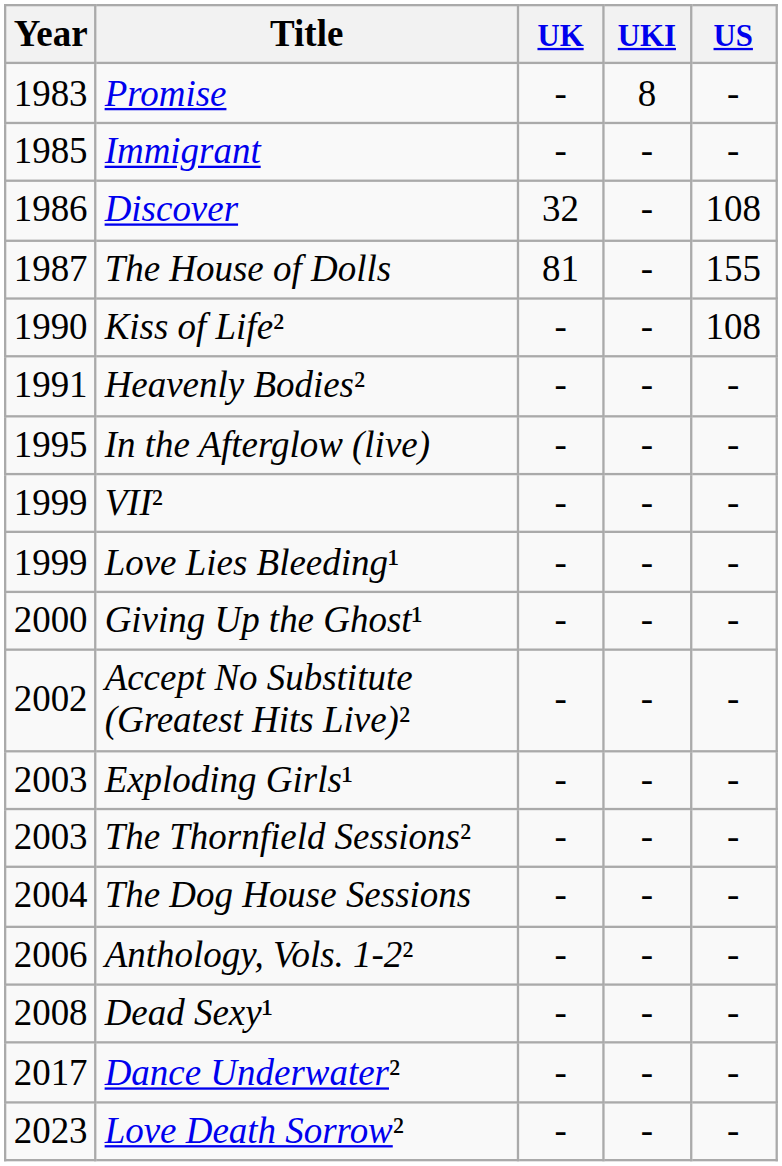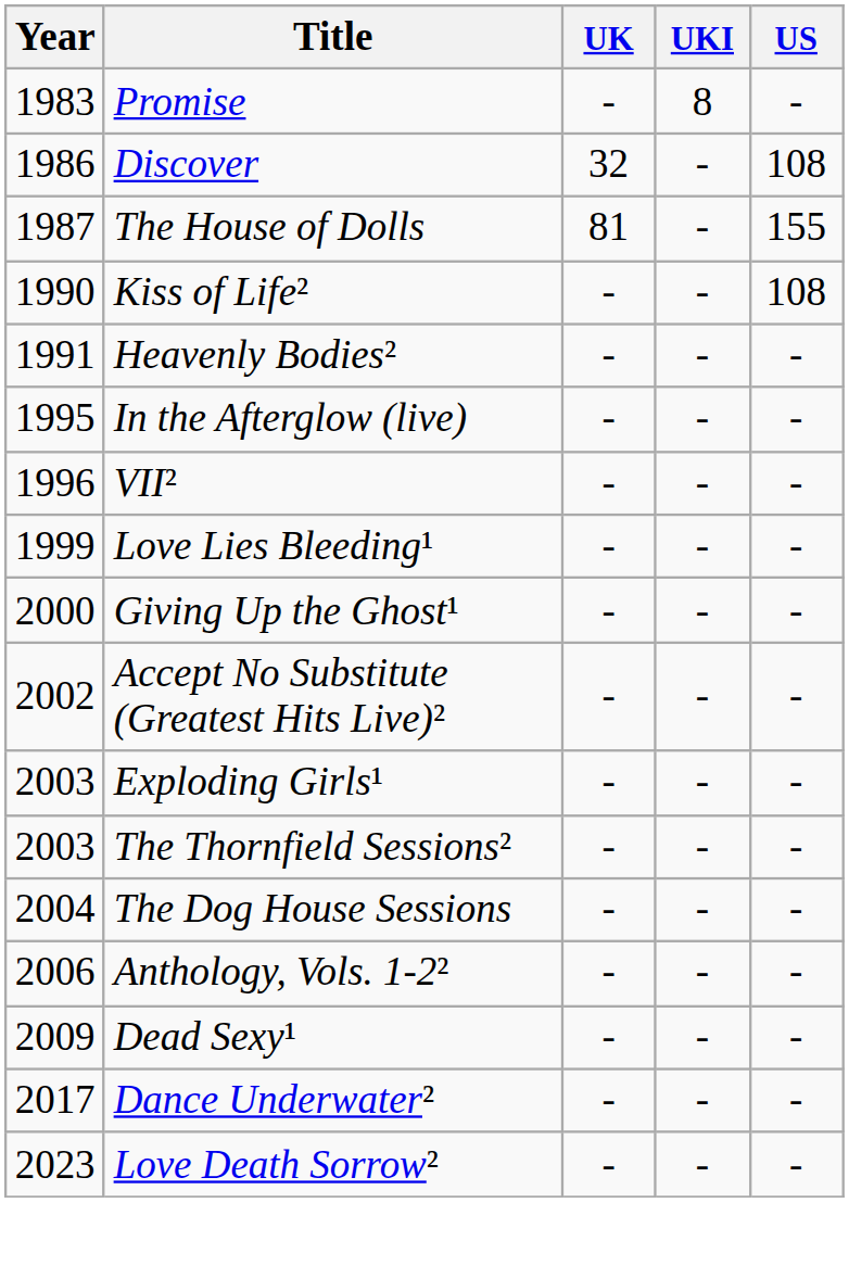 <table class="wikitable">
 <tr>
 <th width="30"><strong>Year</strong></th>
 <th style="width:175px;"><strong>Title</strong></th>
 <th width="30"><a href='#'><small>UK</small></a></th>
 <th width="30"><small><a href='#'>UKI</a></small></th>
 <th width="30"><small><a href='#'>US</a></small></th>
 </tr>
 <tr>
 <td>1983</td>
 <td><a href='#'><em>Promise</em></a></td>
 <td style="text-align:center;">-</td>
 <td style="text-align:center;">8</td>
-<td style="text-align:center;">-</td>
-</tr>
-<tr>
-<td>1985</td>
-<td><a href='#'><em>Immigrant</em></a></td>
-<td style="text-align:center;">-</td>
-<td style="text-align:center;">-</td>
 <td style="text-align:center;">-</td>
 </tr>
 <tr>
 <td>1986</td>
 <td><a href='#'><em>Discover</em></a></td>
 <td style="text-align:center;">32</td>
 <td style="text-align:center;">-</td>
 <td style="text-align:center;">108</td>
 </tr>
 <tr>
 <td>1987</td>
 <td><em>The House of Dolls</em></td>
 <td style="text-align:center;">81</td>
 <td style="text-align:center;">-</td>
 <td style="text-align:center;">155</td>
 </tr>
 <tr>
 <td>1990</td>
 <td><em>Kiss of Life</em>²</td>
 <td style="text-align:center;">-</td>
 <td style="text-align:center;">-</td>
 <td style="text-align:center;">108</td>
 </tr>
 <tr>
 <td>1991</td>
 <td><em>Heavenly Bodies</em>²</td>
 <td style="text-align:center;">-</td>
 <td style="text-align:center;">-</td>
 <td style="text-align:center;">-</td>
 </tr>
 <tr>
 <td>1995</td>
 <td><em>In the Afterglow (live)</em></td>
 <td style="text-align:center;">-</td>
 <td style="text-align:center;">-</td>
 <td style="text-align:center;">-</td>
 </tr>
 <tr>
-<td>1999</td>
+<td>1996</td>
 <td><em>VII</em>²</td>
 <td style="text-align:center;">-</td>
 <td style="text-align:center;">-</td>
 <td style="text-align:center;">-</td>
 </tr>
 <tr>
 <td>1999</td>
 <td><em>Love Lies Bleeding</em>¹</td>
 <td style="text-align:center;">-</td>
 <td style="text-align:center;">-</td>
 <td style="text-align:center;">-</td>
 </tr>
 <tr>
 <td>2000</td>
 <td><em>Giving Up the Ghost</em>¹</td>
 <td style="text-align:center;">-</td>
 <td style="text-align:center;">-</td>
 <td style="text-align:center;">-</td>
 </tr>
 <tr>
 <td>2002</td>
 <td><em>Accept No Substitute (Greatest Hits Live)</em>²</td>
 <td style="text-align:center;">-</td>
 <td style="text-align:center;">-</td>
 <td style="text-align:center;">-</td>
 </tr>
 <tr>
 <td>2003</td>
 <td><em>Exploding Girls</em>¹</td>
 <td style="text-align:center;">-</td>
 <td style="text-align:center;">-</td>
 <td style="text-align:center;">-</td>
 </tr>
 <tr>
 <td>2003</td>
 <td><em>The Thornfield Sessions</em>²</td>
 <td style="text-align:center;">-</td>
 <td style="text-align:center;">-</td>
 <td style="text-align:center;">-</td>
 </tr>
 <tr>
 <td>2004</td>
 <td><em>The Dog House Sessions</em></td>
 <td style="text-align:center;">-</td>
 <td style="text-align:center;">-</td>
 <td style="text-align:center;">-</td>
 </tr>
 <tr>
 <td>2006</td>
 <td><em>Anthology, Vols. 1-2</em>²</td>
 <td style="text-align:center;">-</td>
 <td style="text-align:center;">-</td>
 <td style="text-align:center;">-</td>
 </tr>
 <tr>
-<td>2008</td>
+<td>2009</td>
 <td><em>Dead Sexy</em>¹</td>
 <td style="text-align:center;">-</td>
 <td style="text-align:center;">-</td>
 <td style="text-align:center;">-</td>
 </tr>
 <tr>
 <td>2017</td>
 <td><em><a href='#'>Dance Underwater</a></em>²</td>
 <td style="text-align:center;">-</td>
 <td style="text-align:center;">-</td>
 <td style="text-align:center;">-</td>
 </tr>
 <tr>
 <td>2023</td>
 <td><em><a href='#'>Love Death Sorrow</a></em>²</td>
 <td style="text-align:center;">-</td>
 <td style="text-align:center;">-</td>
 <td style="text-align:center;">-</td>
 </tr>
 </table>
